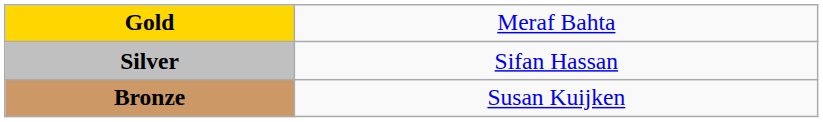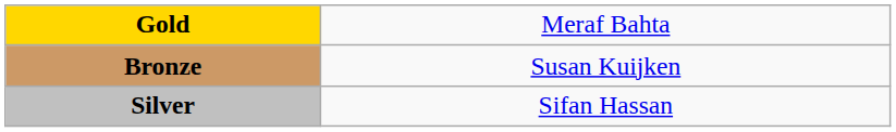 <table class="wikitable" style=" text-align:center; " width="35%">
 <tr>
 <td bgcolor="gold"><strong>Gold</strong></td>
 <td><a href='#'>Meraf Bahta</a><br>  <small><em></em></small></td>
 </tr>
 <tr>
+<td bgcolor="CC9966"><strong>Bronze</strong></td>
+<td><a href='#'>Susan Kuijken</a><br>  <small><em></em></small></td>
+</tr>
+<tr>
 <td bgcolor="silver"><strong>Silver</strong></td>
 <td><a href='#'>Sifan Hassan</a><br>  <small><em></em></small></td>
 </tr>
-<tr>
-<td bgcolor="CC9966"><strong>Bronze</strong></td>
-<td><a href='#'>Susan Kuijken</a><br>  <small><em></em></small></td>
-</tr>
 </table>
